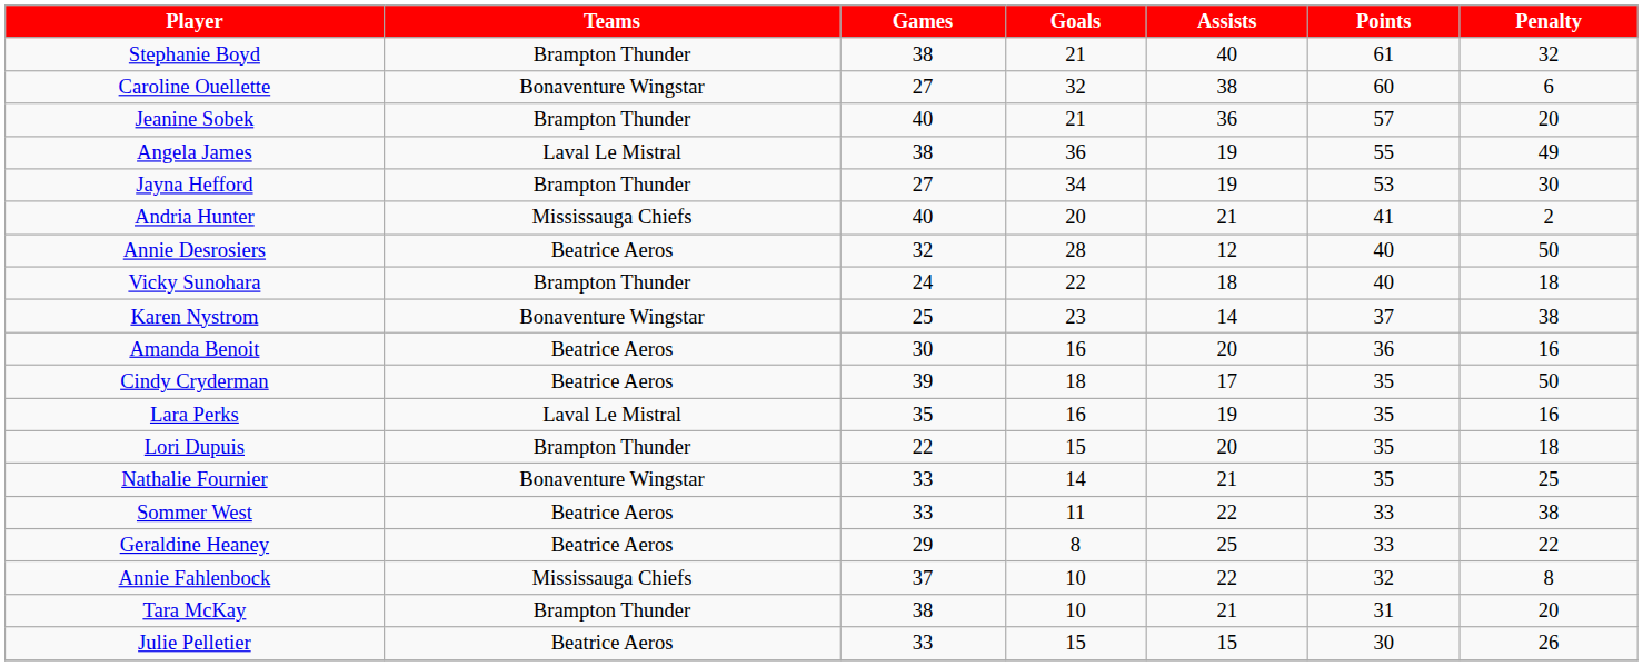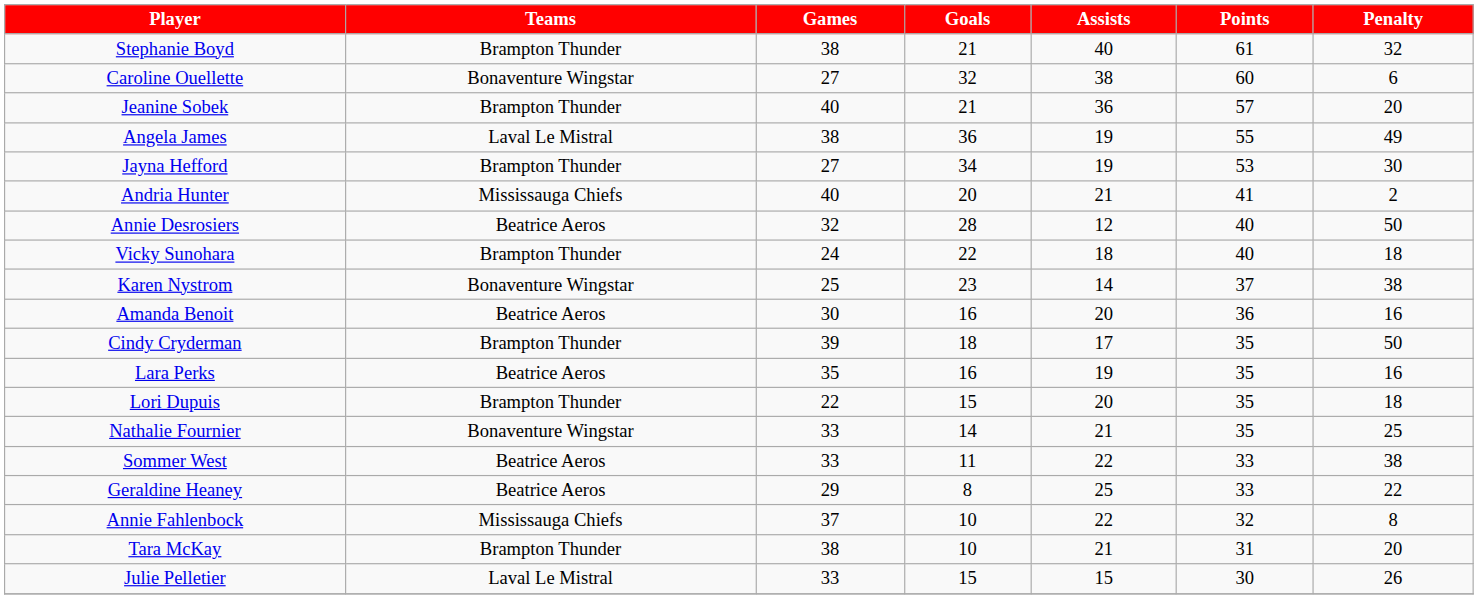 <table class="wikitable" width="80%">
 <tr align="center"  style=" background:red; color:#FFFFFF; ">
 <td><strong>Player</strong></td>
 <td><strong>Teams</strong></td>
 <td><strong>Games</strong></td>
 <td><strong>Goals</strong></td>
 <td><strong>Assists</strong></td>
 <td><strong>Points</strong></td>
 <td><strong>Penalty</strong></td>
 </tr>
 <tr align="center" bgcolor="">
 <td><a href='#'>Stephanie Boyd</a></td>
 <td>Brampton Thunder</td>
 <td>38</td>
 <td>21</td>
 <td>40</td>
 <td>61</td>
 <td>32</td>
 </tr>
 <tr align="center" bgcolor="">
 <td><a href='#'>Caroline Ouellette</a></td>
 <td>Bonaventure Wingstar</td>
 <td>27</td>
 <td>32</td>
 <td>38</td>
 <td>60</td>
 <td>6</td>
 </tr>
 <tr align="center" bgcolor="">
 <td><a href='#'>Jeanine Sobek</a></td>
 <td>Brampton Thunder</td>
 <td>40</td>
 <td>21</td>
 <td>36</td>
 <td>57</td>
 <td>20</td>
 </tr>
 <tr align="center" bgcolor="">
 <td><a href='#'>Angela James</a></td>
 <td>Laval Le Mistral</td>
 <td>38</td>
 <td>36</td>
 <td>19</td>
 <td>55</td>
 <td>49</td>
 </tr>
 <tr align="center" bgcolor="">
 <td><a href='#'>Jayna Hefford</a></td>
 <td>Brampton Thunder</td>
 <td>27</td>
 <td>34</td>
 <td>19</td>
 <td>53</td>
 <td>30</td>
 </tr>
 <tr align="center" bgcolor="">
 <td><a href='#'>Andria Hunter</a></td>
 <td>Mississauga Chiefs</td>
 <td>40</td>
 <td>20</td>
 <td>21</td>
 <td>41</td>
 <td>2</td>
 </tr>
 <tr align="center" bgcolor="">
 <td><a href='#'>Annie Desrosiers</a></td>
 <td>Beatrice Aeros</td>
 <td>32</td>
 <td>28</td>
 <td>12</td>
 <td>40</td>
 <td>50</td>
 </tr>
 <tr align="center" bgcolor="">
 <td><a href='#'>Vicky Sunohara</a></td>
 <td>Brampton Thunder</td>
 <td>24</td>
 <td>22</td>
 <td>18</td>
 <td>40</td>
 <td>18</td>
 </tr>
 <tr align="center" bgcolor="">
 <td><a href='#'>Karen Nystrom</a></td>
 <td>Bonaventure Wingstar</td>
 <td>25</td>
 <td>23</td>
 <td>14</td>
 <td>37</td>
 <td>38</td>
 </tr>
 <tr align="center" bgcolor="">
 <td><a href='#'>Amanda Benoit</a></td>
 <td>Beatrice Aeros</td>
 <td>30</td>
 <td>16</td>
 <td>20</td>
 <td>36</td>
 <td>16</td>
 </tr>
 <tr align="center" bgcolor="">
 <td><a href='#'>Cindy Cryderman</a></td>
-<td>Beatrice Aeros</td>
+<td>Brampton Thunder</td>
 <td>39</td>
 <td>18</td>
 <td>17</td>
 <td>35</td>
 <td>50</td>
 </tr>
 <tr align="center" bgcolor="">
 <td><a href='#'>Lara Perks</a></td>
-<td>Laval Le Mistral</td>
+<td>Beatrice Aeros</td>
 <td>35</td>
 <td>16</td>
 <td>19</td>
 <td>35</td>
 <td>16</td>
 </tr>
 <tr align="center" bgcolor="">
 <td><a href='#'>Lori Dupuis</a></td>
 <td>Brampton Thunder</td>
 <td>22</td>
 <td>15</td>
 <td>20</td>
 <td>35</td>
 <td>18</td>
 </tr>
 <tr align="center" bgcolor="">
 <td><a href='#'>Nathalie Fournier</a></td>
 <td>Bonaventure Wingstar</td>
 <td>33</td>
 <td>14</td>
 <td>21</td>
 <td>35</td>
 <td>25</td>
 </tr>
 <tr align="center" bgcolor="">
 <td><a href='#'>Sommer West</a></td>
 <td>Beatrice Aeros</td>
 <td>33</td>
 <td>11</td>
 <td>22</td>
 <td>33</td>
 <td>38</td>
 </tr>
 <tr align="center" bgcolor="">
 <td><a href='#'>Geraldine Heaney</a></td>
 <td>Beatrice Aeros</td>
 <td>29</td>
 <td>8</td>
 <td>25</td>
 <td>33</td>
 <td>22</td>
 </tr>
 <tr align="center" bgcolor="">
 <td><a href='#'>Annie Fahlenbock</a></td>
 <td>Mississauga Chiefs</td>
 <td>37</td>
 <td>10</td>
 <td>22</td>
 <td>32</td>
 <td>8</td>
 </tr>
 <tr align="center" bgcolor="">
 <td><a href='#'>Tara McKay</a></td>
 <td>Brampton Thunder</td>
 <td>38</td>
 <td>10</td>
 <td>21</td>
 <td>31</td>
 <td>20</td>
 </tr>
 <tr align="center" bgcolor="">
 <td><a href='#'>Julie Pelletier</a></td>
-<td>Beatrice Aeros</td>
+<td>Laval Le Mistral</td>
 <td>33</td>
 <td>15</td>
 <td>15</td>
 <td>30</td>
 <td>26</td>
 </tr>
 <tr align="center" bgcolor="">
 </tr>
 </table>
